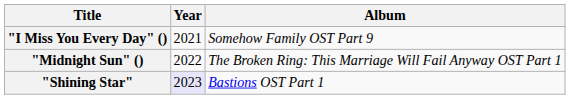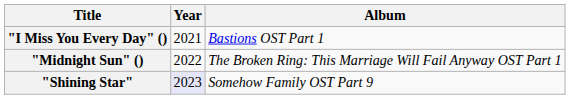 <table class="wikitable plainrowheaders">
 <tr>
 <th rowspan="1">Title</th>
 <th rowspan="1">Year</th>
 <th rowspan="1">Album</th>
 </tr>
 <tr>
 <th scope="row">"I Miss You Every Day" ()</th>
 <td>2021</td>
-<td><em>Somehow Family OST Part 9</em></td>
+<td><em><a href='#'>Bastions</a> OST Part 1</em></td>
 </tr>
 <tr>
 <th scope="row">"Midnight Sun" ()</th>
 <td>2022</td>
 <td><em>The Broken Ring: This Marriage Will Fail Anyway OST Part 1</em></td>
 </tr>
 <tr>
 <th scope="row">"Shining Star"</th>
 <td style="background: lavender;">2023</td>
-<td><em><a href='#'>Bastions</a> OST Part 1</em></td>
+<td><em>Somehow Family OST Part 9</em></td>
 </tr>
 </table>
